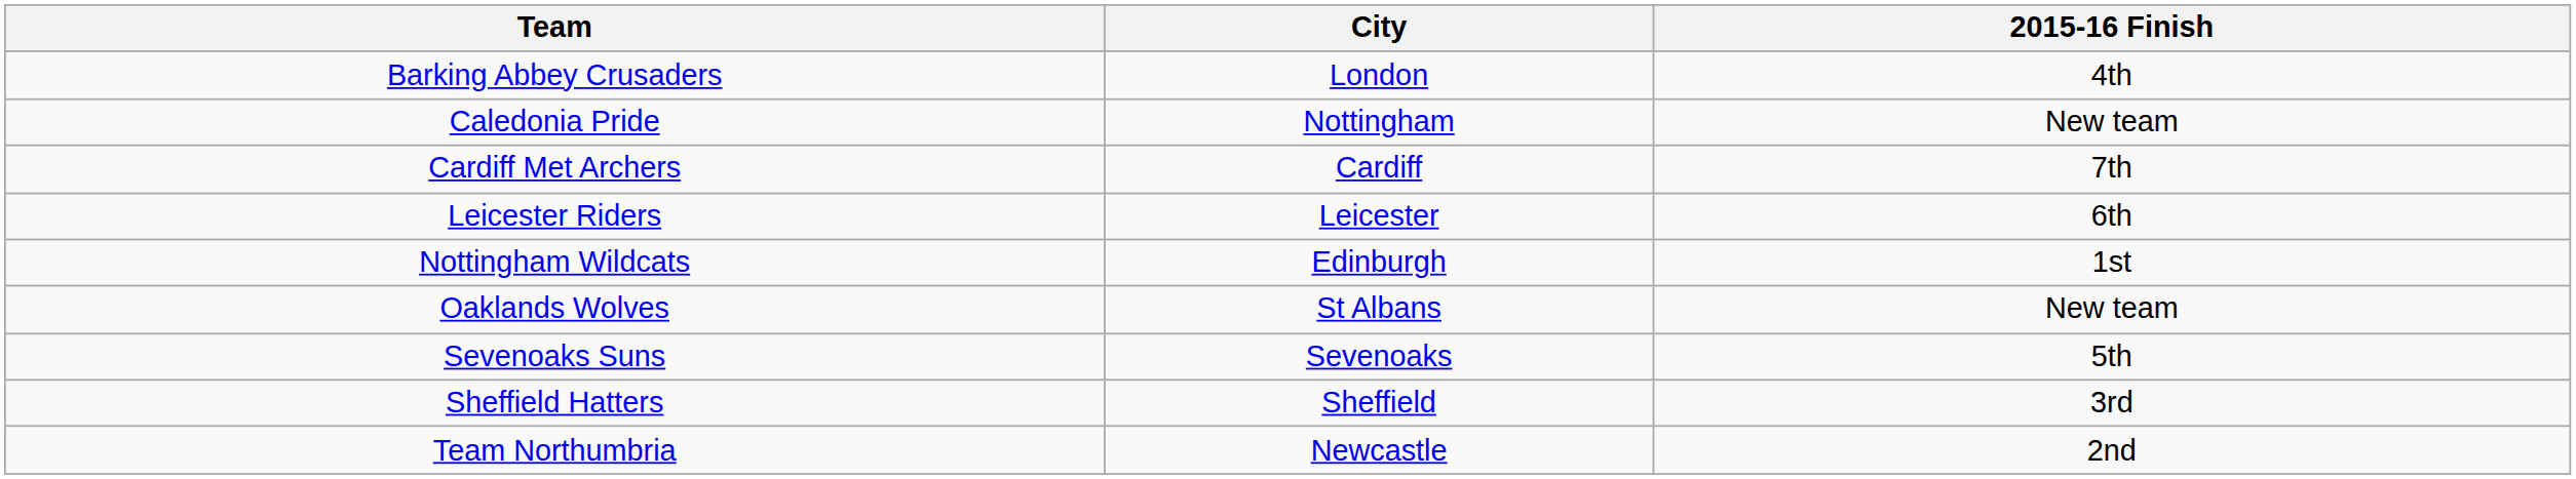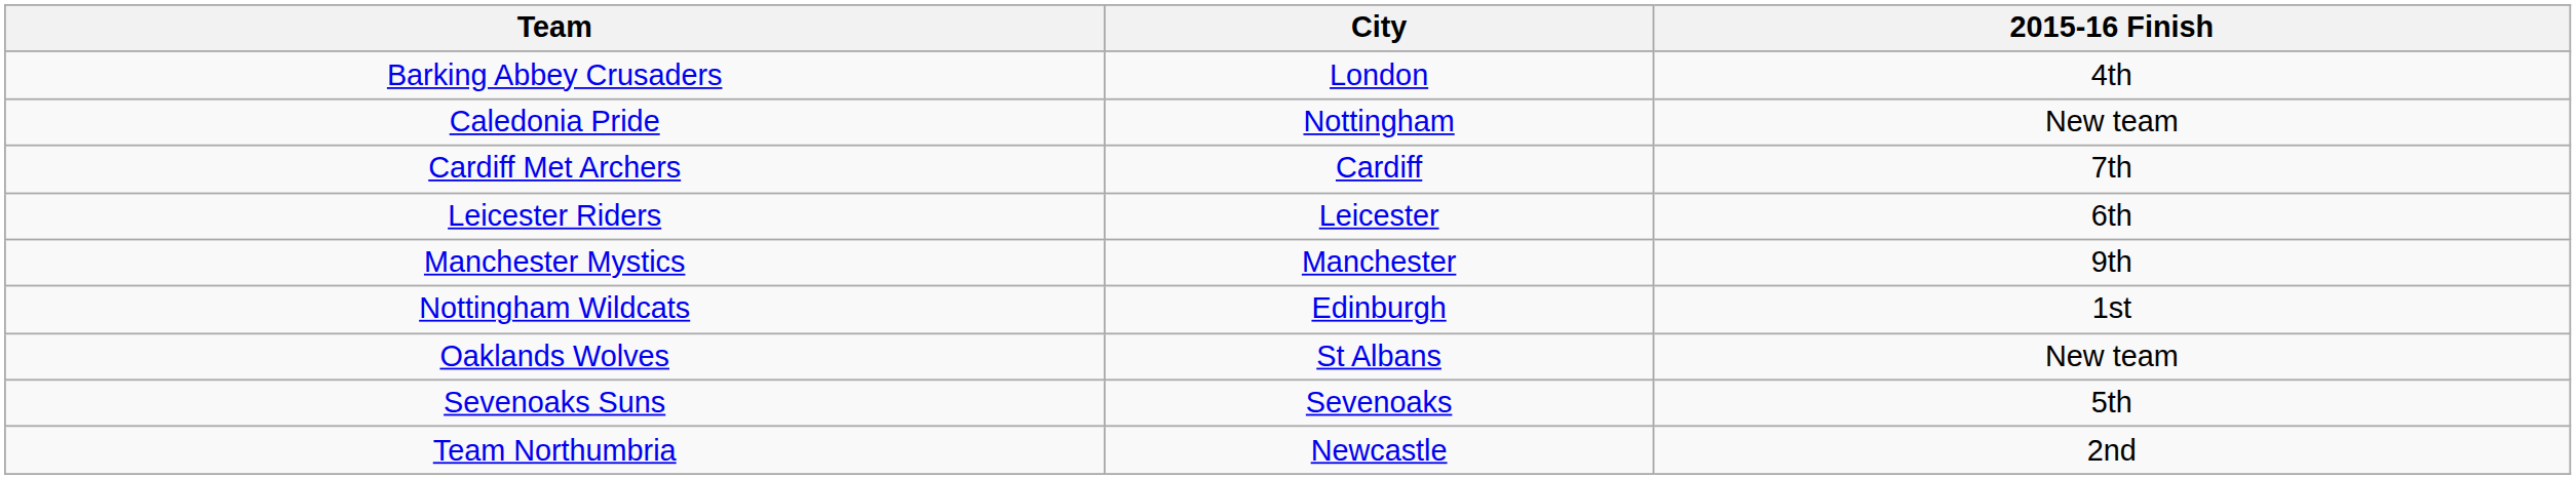 <table class="wikitable" style="width:70%; text-align:center">
 <tr>
 <th width=30%>Team</th>
 <th width=15%>City</th>
 <th width=25%>2015-16 Finish</th>
 </tr>
 <tr>
 <td><a href='#'>Barking Abbey Crusaders</a></td>
 <td><a href='#'>London</a></td>
 <td>4th</td>
 </tr>
 <tr>
 <td><a href='#'>Caledonia Pride</a></td>
 <td><a href='#'>Nottingham</a></td>
 <td>New team</td>
 </tr>
 <tr>
 <td><a href='#'>Cardiff Met Archers</a></td>
 <td><a href='#'>Cardiff</a></td>
 <td>7th</td>
 </tr>
 <tr>
 <td><a href='#'>Leicester Riders</a></td>
 <td><a href='#'>Leicester</a></td>
 <td>6th</td>
 </tr>
 <tr>
+<td><a href='#'>Manchester Mystics</a></td>
+<td><a href='#'>Manchester</a></td>
+<td>9th</td>
+</tr>
+<tr>
 <td><a href='#'>Nottingham Wildcats</a></td>
 <td><a href='#'>Edinburgh</a></td>
 <td>1st</td>
 </tr>
 <tr>
 <td><a href='#'>Oaklands Wolves</a></td>
 <td><a href='#'>St Albans</a></td>
 <td>New team</td>
 </tr>
 <tr>
 <td><a href='#'>Sevenoaks Suns</a></td>
 <td><a href='#'>Sevenoaks</a></td>
 <td>5th</td>
 </tr>
 <tr>
-<td><a href='#'>Sheffield Hatters</a></td>
-<td><a href='#'>Sheffield</a></td>
-<td>3rd</td>
-</tr>
-<tr>
 <td><a href='#'>Team Northumbria</a></td>
 <td><a href='#'>Newcastle</a></td>
 <td>2nd</td>
 </tr>
 </table>
